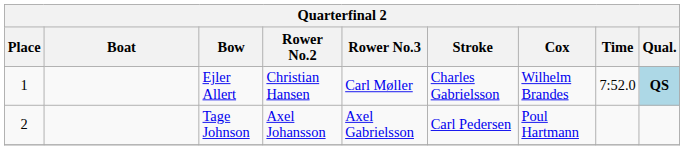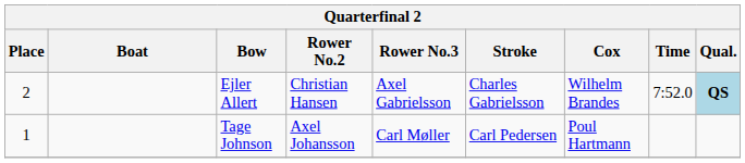 <table class=wikitable style="text-align:center" width=85%>
 <tr>
 <th colspan=9>Quarterfinal 2</th>
 </tr>
 <tr>
 <th width=5%>Place</th>
 <th width=23%>Boat</th>
 <th>Bow</th>
 <th>Rower No.2</th>
 <th>Rower No.3</th>
 <th>Stroke</th>
 <th>Cox</th>
 <th width=5%>Time</th>
 <th width=5%>Qual.</th>
 </tr>
 <tr>
-<td>1</td>
+<td>2</td>
 <td align=left></td>
 <td align=left><a href='#'>Ejler Allert</a></td>
 <td align=left><a href='#'>Christian Hansen</a></td>
-<td align=left><a href='#'>Carl Møller</a></td>
+<td align=left><a href='#'>Axel Gabrielsson</a></td>
 <td align=left><a href='#'>Charles Gabrielsson</a></td>
 <td align=left><a href='#'>Wilhelm Brandes</a></td>
 <td>7:52.0</td>
 <td style="background: lightblue;"><strong>QS</strong></td>
 </tr>
 <tr>
-<td>2</td>
+<td>1</td>
 <td align=left></td>
 <td align=left><a href='#'>Tage Johnson</a></td>
 <td align=left><a href='#'>Axel Johansson</a></td>
-<td align=left><a href='#'>Axel Gabrielsson</a></td>
+<td align=left><a href='#'>Carl Møller</a></td>
 <td align=left><a href='#'>Carl Pedersen</a></td>
 <td align=left><a href='#'>Poul Hartmann</a></td>
 <td></td>
 <td></td>
 </tr>
 <tr>
 </tr>
 </table>
